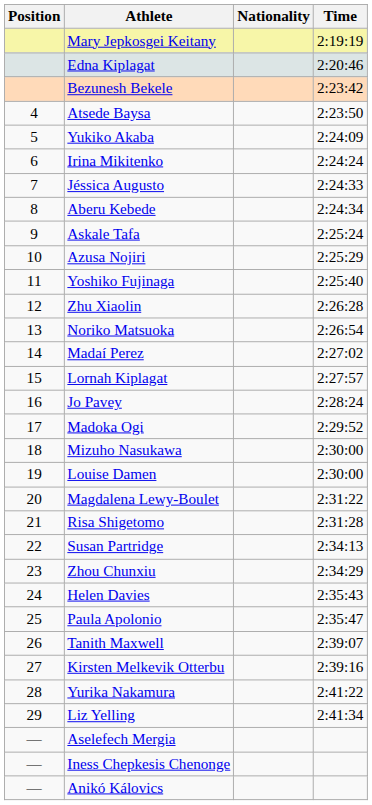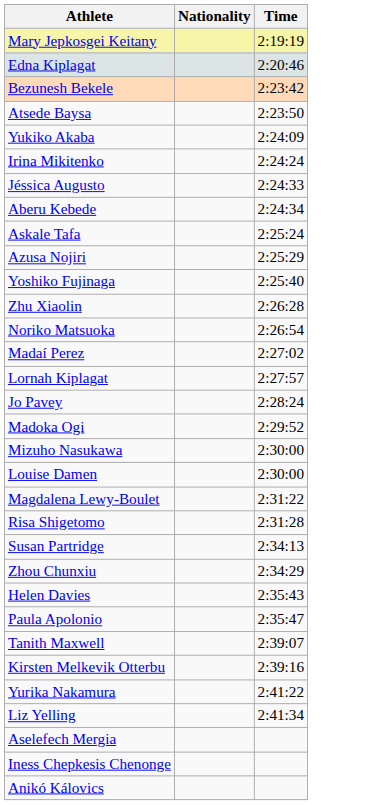 <table class="wikitable sortable">
 <tr>
-<th>Position</th>
 <th>Athlete</th>
 <th>Nationality</th>
 <th>Time</th>
 </tr>
 <tr bgcolor="#F7F6A8">
-<td align=center></td>
 <td><a href='#'>Mary Jepkosgei Keitany</a></td>
 <td></td>
 <td>2:19:19</td>
 </tr>
 <tr bgcolor="#DCE5E5">
-<td align=center></td>
 <td><a href='#'>Edna Kiplagat</a></td>
 <td></td>
 <td>2:20:46</td>
 </tr>
 <tr bgcolor="#FFDAB9">
-<td align=center></td>
 <td><a href='#'>Bezunesh Bekele</a></td>
 <td></td>
 <td>2:23:42</td>
 </tr>
 <tr>
-<td align=center>4</td>
 <td><a href='#'>Atsede Baysa</a></td>
 <td></td>
 <td>2:23:50</td>
 </tr>
 <tr>
-<td align=center>5</td>
 <td><a href='#'>Yukiko Akaba</a></td>
 <td></td>
 <td>2:24:09</td>
 </tr>
 <tr>
-<td align=center>6</td>
 <td><a href='#'>Irina Mikitenko</a></td>
 <td></td>
 <td>2:24:24</td>
 </tr>
 <tr>
-<td align=center>7</td>
 <td><a href='#'>Jéssica Augusto</a></td>
 <td></td>
 <td>2:24:33</td>
 </tr>
 <tr>
-<td align=center>8</td>
 <td><a href='#'>Aberu Kebede</a></td>
 <td></td>
 <td>2:24:34</td>
 </tr>
 <tr>
-<td align=center>9</td>
 <td><a href='#'>Askale Tafa</a></td>
 <td></td>
 <td>2:25:24</td>
 </tr>
 <tr>
-<td align=center>10</td>
 <td><a href='#'>Azusa Nojiri</a></td>
 <td></td>
 <td>2:25:29</td>
 </tr>
 <tr>
-<td align=center>11</td>
 <td><a href='#'>Yoshiko Fujinaga</a></td>
 <td></td>
 <td>2:25:40</td>
 </tr>
 <tr>
-<td align=center>12</td>
 <td><a href='#'>Zhu Xiaolin</a></td>
 <td></td>
 <td>2:26:28</td>
 </tr>
 <tr>
-<td align=center>13</td>
 <td><a href='#'>Noriko Matsuoka</a></td>
 <td></td>
 <td>2:26:54</td>
 </tr>
 <tr>
-<td align=center>14</td>
 <td><a href='#'>Madaí Perez</a></td>
 <td></td>
 <td>2:27:02</td>
 </tr>
 <tr>
-<td align=center>15</td>
 <td><a href='#'>Lornah Kiplagat</a></td>
 <td></td>
 <td>2:27:57</td>
 </tr>
 <tr>
-<td align=center>16</td>
 <td><a href='#'>Jo Pavey</a></td>
 <td></td>
 <td>2:28:24</td>
 </tr>
 <tr>
-<td align=center>17</td>
 <td><a href='#'>Madoka Ogi</a></td>
 <td></td>
 <td>2:29:52</td>
 </tr>
 <tr>
-<td align=center>18</td>
 <td><a href='#'>Mizuho Nasukawa</a></td>
 <td></td>
 <td>2:30:00</td>
 </tr>
 <tr>
-<td align=center>19</td>
 <td><a href='#'>Louise Damen</a></td>
 <td></td>
 <td>2:30:00</td>
 </tr>
 <tr>
-<td align=center>20</td>
 <td><a href='#'>Magdalena Lewy-Boulet</a></td>
 <td></td>
 <td>2:31:22</td>
 </tr>
 <tr>
-<td align=center>21</td>
 <td><a href='#'>Risa Shigetomo</a></td>
 <td></td>
 <td>2:31:28</td>
 </tr>
 <tr>
-<td align=center>22</td>
 <td><a href='#'>Susan Partridge</a></td>
 <td></td>
 <td>2:34:13</td>
 </tr>
 <tr>
-<td align=center>23</td>
 <td><a href='#'>Zhou Chunxiu</a></td>
 <td></td>
 <td>2:34:29</td>
 </tr>
 <tr>
-<td align=center>24</td>
 <td><a href='#'>Helen Davies</a></td>
 <td></td>
 <td>2:35:43</td>
 </tr>
 <tr>
-<td align=center>25</td>
 <td><a href='#'>Paula Apolonio</a></td>
 <td></td>
 <td>2:35:47</td>
 </tr>
 <tr>
-<td align=center>26</td>
 <td><a href='#'>Tanith Maxwell</a></td>
 <td></td>
 <td>2:39:07</td>
 </tr>
 <tr>
-<td align=center>27</td>
 <td><a href='#'>Kirsten Melkevik Otterbu</a></td>
 <td></td>
 <td>2:39:16</td>
 </tr>
 <tr>
-<td align=center>28</td>
 <td><a href='#'>Yurika Nakamura</a></td>
 <td></td>
 <td>2:41:22</td>
 </tr>
 <tr>
-<td align=center>29</td>
 <td><a href='#'>Liz Yelling</a></td>
 <td></td>
 <td>2:41:34</td>
 </tr>
 <tr>
-<td align=center>—</td>
 <td><a href='#'>Aselefech Mergia</a></td>
 <td></td>
 <td></td>
 </tr>
 <tr>
-<td align=center>—</td>
 <td><a href='#'>Iness Chepkesis Chenonge</a></td>
 <td></td>
 <td></td>
 </tr>
 <tr>
-<td align=center>—</td>
 <td><a href='#'>Anikó Kálovics</a></td>
 <td></td>
 <td></td>
 </tr>
 </table>
